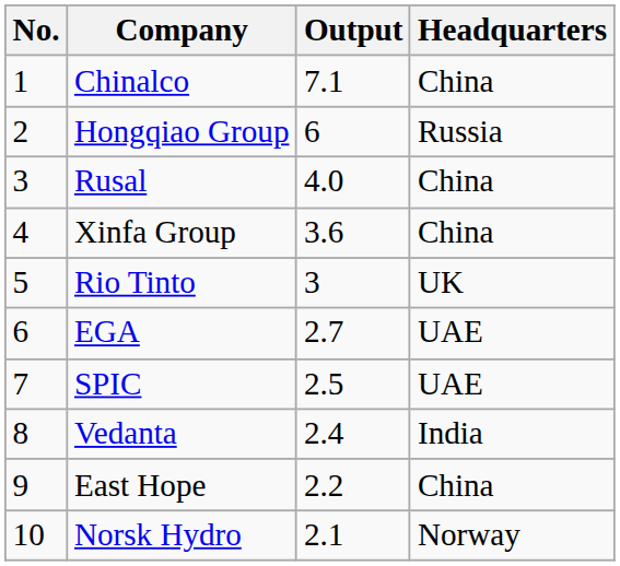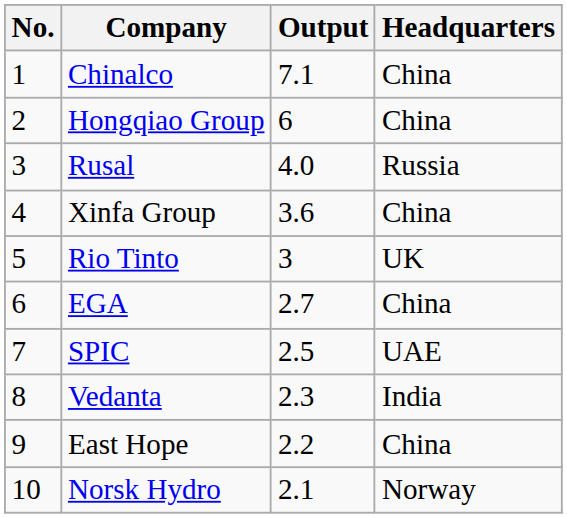 <table class="wikitable sortable plainrowheads" ;">
 <tr>
 <th scope="col">No.</th>
 <th scope="col">Company</th>
 <th scope="col">Output</th>
 <th scope="col">Headquarters</th>
 </tr>
 <tr>
 <td>1</td>
 <td><a href='#'>Chinalco</a></td>
 <td>7.1</td>
 <td>China</td>
 </tr>
 <tr>
 <td>2</td>
 <td><a href='#'>Hongqiao Group</a></td>
 <td>6</td>
-<td>Russia</td>
+<td>China</td>
 </tr>
 <tr>
 <td>3</td>
 <td><a href='#'>Rusal</a></td>
 <td>4.0</td>
-<td>China</td>
+<td>Russia</td>
 </tr>
 <tr>
 <td>4</td>
 <td>Xinfa Group</td>
 <td>3.6</td>
 <td>China</td>
 </tr>
 <tr>
 <td>5</td>
 <td><a href='#'>Rio Tinto</a></td>
 <td>3</td>
 <td>UK</td>
 </tr>
 <tr>
 <td>6</td>
 <td><a href='#'>EGA</a></td>
 <td>2.7</td>
-<td>UAE</td>
+<td>China</td>
 </tr>
 <tr>
 <td>7</td>
 <td><a href='#'>SPIC</a></td>
 <td>2.5</td>
 <td>UAE</td>
 </tr>
 <tr>
 <td>8</td>
 <td><a href='#'>Vedanta</a></td>
-<td>2.4</td>
+<td>2.3</td>
 <td>India</td>
 </tr>
 <tr>
 <td>9</td>
 <td>East Hope</td>
 <td>2.2</td>
 <td>China</td>
 </tr>
 <tr>
 <td>10</td>
 <td><a href='#'>Norsk Hydro</a></td>
 <td>2.1</td>
 <td>Norway</td>
 </tr>
 </table>
